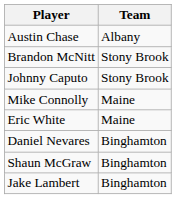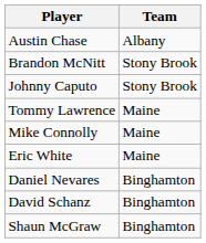 <table class=wikitable>
 <tr>
 <th>Player</th>
 <th>Team</th>
 </tr>
 <tr>
 <td>Austin Chase</td>
 <td>Albany</td>
 </tr>
 <tr>
 <td>Brandon McNitt</td>
 <td>Stony Brook</td>
 </tr>
 <tr>
 <td>Johnny Caputo</td>
 <td>Stony Brook</td>
 </tr>
 <tr>
+<td>Tommy Lawrence</td>
+<td>Maine</td>
+</tr>
+<tr>
 <td>Mike Connolly</td>
 <td>Maine</td>
 </tr>
 <tr>
 <td>Eric White</td>
 <td>Maine</td>
 </tr>
 <tr>
 <td>Daniel Nevares</td>
 <td>Binghamton</td>
 </tr>
 <tr>
+<td>David Schanz</td>
+<td>Binghamton</td>
+</tr>
+<tr>
 <td>Shaun McGraw</td>
 <td>Binghamton</td>
 </tr>
-<tr>
-<td>Jake Lambert</td>
-<td>Binghamton</td>
-</tr>
 </table>
